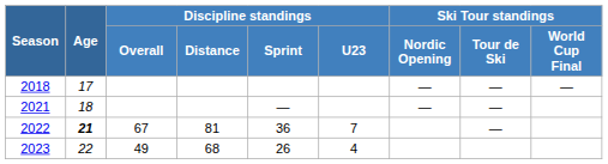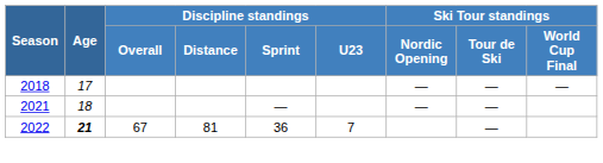 <table class="wikitable" style="font-size:95%; text-align:center; border:grey solid 1px; border-collapse:collapse; background:#ffffff;">
 <tr>
 <th style="background-color:#369; color:white; width:60px;" rowspan="2"> Season </th>
 <th style="background-color:#369; color:white; width:40px;" rowspan="2"> Age </th>
 <th style="background-color:#4180be; color:white;" colspan="4">Discipline standings</th>
 <th style="background-color:#4180be; color:white;" colspan="3">Ski Tour standings</th>
 </tr>
 <tr>
 <th style="background-color:#4180be; color:white; width:75px;">Overall</th>
 <th style="background-color:#4180be; color:white; width:75px;">Distance</th>
 <th style="background-color:#4180be; color:white; width:75px;">Sprint</th>
 <th style="background-color:#4180be; color:white; width:75px;">U23</th>
 <th style="background-color:#4180be; color:white; width:75px;">Nordic<br>Opening</th>
 <th style="background-color:#4180be; color:white; width:75px;">Tour de<br>Ski</th>
 <th style="background-color:#4180be; color:white; width:75px;">World Cup<br>Final</th>
 </tr>
 <tr>
 <td><a href='#'>2018</a></td>
 <td><em>17</em></td>
 <td></td>
 <td></td>
 <td></td>
 <td></td>
 <td>—</td>
 <td>—</td>
 <td>—</td>
 </tr>
 <tr>
 <td><a href='#'>2021</a></td>
 <td><em>18</em></td>
 <td></td>
 <td></td>
 <td>—</td>
 <td></td>
 <td>—</td>
 <td>—</td>
 <td></td>
 </tr>
 <tr>
 <td><a href='#'>2022</a></td>
 <td><strong><em>21</em></strong></td>
 <td>67</td>
 <td>81</td>
 <td>36</td>
 <td>7</td>
 <td></td>
 <td>—</td>
 <td></td>
 </tr>
-<tr>
-<td><a href='#'>2023</a></td>
-<td><em>22</em></td>
-<td>49</td>
-<td>68</td>
-<td>26</td>
-<td>4</td>
-<td></td>
-<td></td>
-<td></td>
-</tr>
 </table>
